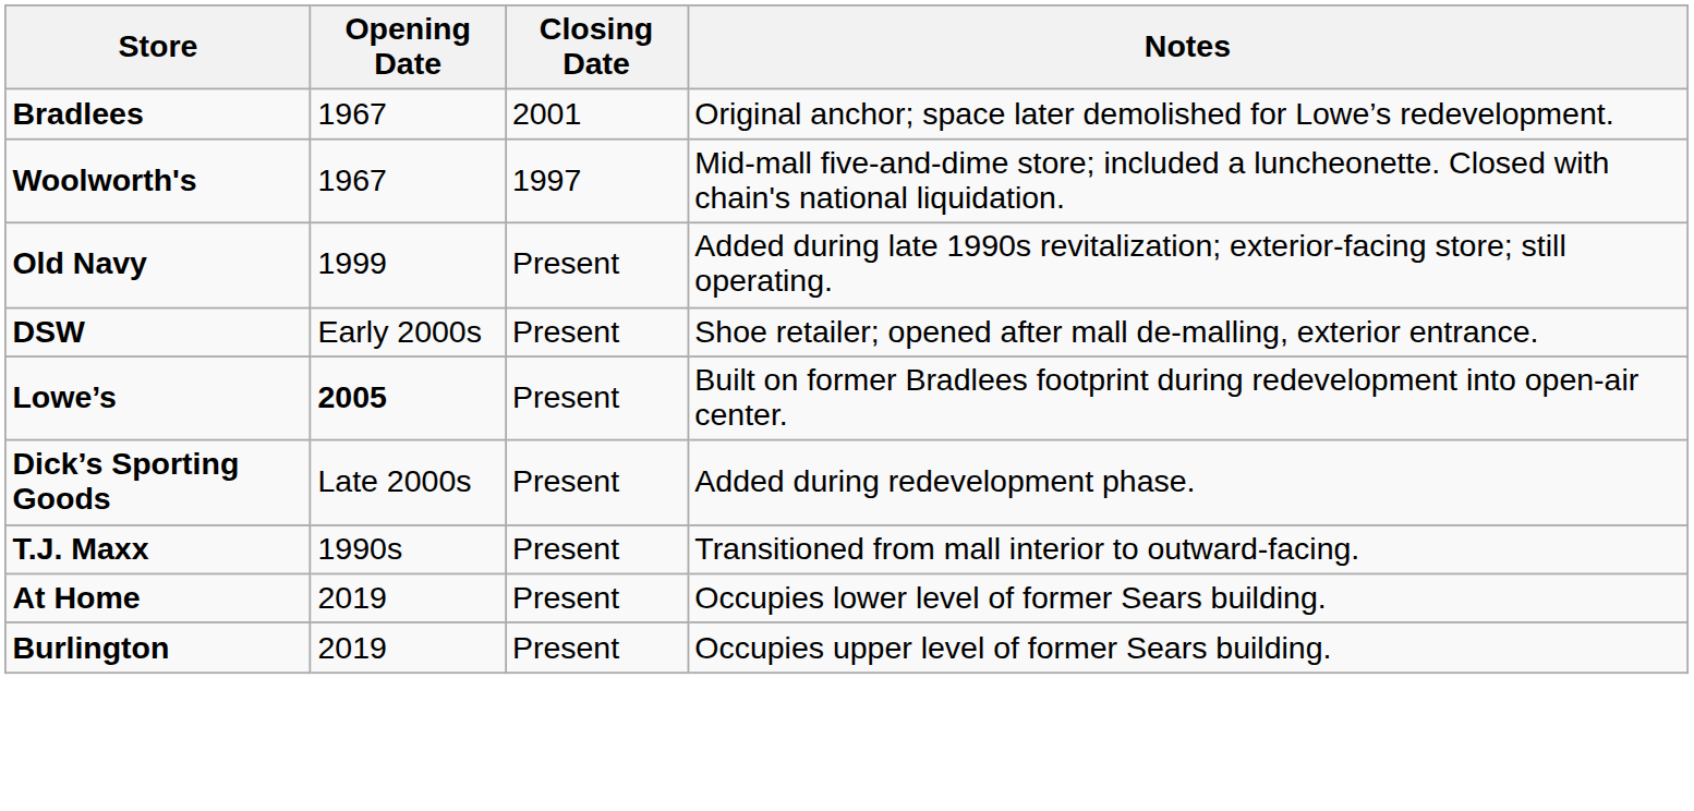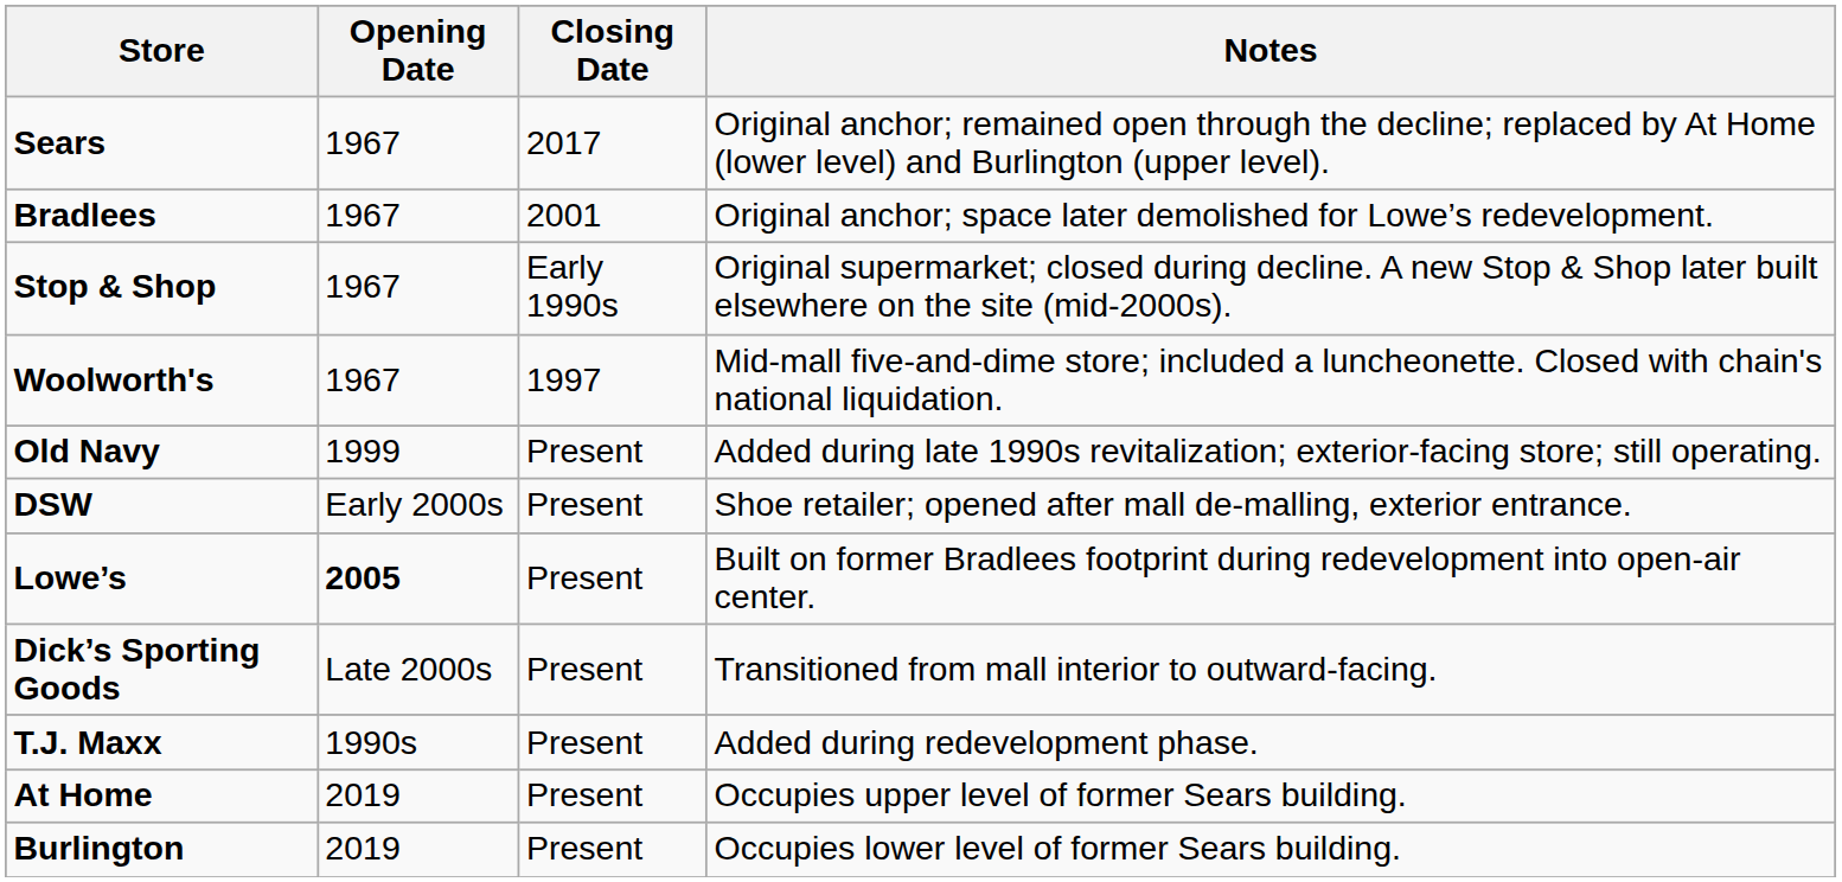 <table class="wikitable">
 <tr>
 <th>Store</th>
 <th>Opening Date</th>
 <th>Closing Date</th>
 <th>Notes</th>
 </tr>
 <tr>
+<td><strong>Sears</strong></td>
+<td>1967</td>
+<td>2017</td>
+<td>Original anchor; remained open through the decline; replaced by At Home (lower level) and Burlington (upper level).</td>
+</tr>
+<tr>
 <td><strong>Bradlees</strong></td>
 <td>1967</td>
 <td>2001</td>
 <td>Original anchor; space later demolished for Lowe’s redevelopment.</td>
+</tr>
+<tr>
+<td><strong>Stop & Shop</strong></td>
+<td>1967</td>
+<td>Early 1990s</td>
+<td>Original supermarket; closed during decline. A new Stop & Shop later built elsewhere on the site (mid-2000s).</td>
 </tr>
 <tr>
 <td><strong>Woolworth's</strong></td>
 <td>1967</td>
 <td>1997</td>
 <td>Mid-mall five-and-dime store; included a luncheonette. Closed with chain's national liquidation.</td>
 </tr>
 <tr>
 <td><strong>Old Navy</strong></td>
 <td>1999</td>
 <td>Present</td>
 <td>Added during late 1990s revitalization; exterior-facing store; still operating.</td>
 </tr>
 <tr>
 <td><strong>DSW</strong></td>
 <td>Early 2000s</td>
 <td>Present</td>
 <td>Shoe retailer; opened after mall de-malling, exterior entrance.</td>
 </tr>
 <tr>
 <td><strong>Lowe’s</strong></td>
 <td><strong>2005</strong></td>
 <td>Present</td>
 <td>Built on former Bradlees footprint during redevelopment into open-air center.</td>
 </tr>
 <tr>
 <td><strong>Dick’s Sporting Goods</strong></td>
 <td>Late 2000s</td>
 <td>Present</td>
-<td>Added during redevelopment phase.</td>
+<td>Transitioned from mall interior to outward-facing.</td>
 </tr>
 <tr>
 <td><strong>T.J. Maxx</strong></td>
 <td>1990s</td>
 <td>Present</td>
-<td>Transitioned from mall interior to outward-facing.</td>
+<td>Added during redevelopment phase.</td>
 </tr>
 <tr>
 <td><strong>At Home</strong></td>
 <td>2019</td>
 <td>Present</td>
-<td>Occupies lower level of former Sears building.</td>
+<td>Occupies upper level of former Sears building.</td>
 </tr>
 <tr>
 <td><strong>Burlington</strong></td>
 <td>2019</td>
 <td>Present</td>
-<td>Occupies upper level of former Sears building.</td>
+<td>Occupies lower level of former Sears building.</td>
 </tr>
 </table>
